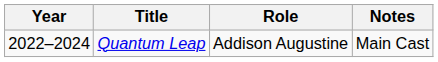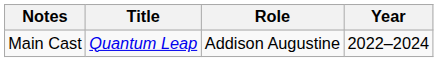 <table class="wikitable plainrowheaders sortable">
 <tr>
-<th>Year</th>
+<th>Notes</th>
 <th>Title</th>
 <th>Role</th>
-<th>Notes</th>
+<th>Year</th>
 </tr>
 <tr>
-<td>2022–2024</td>
+<td>Main Cast</td>
 <td><em><a href='#'>Quantum Leap</a></em></td>
 <td>Addison Augustine</td>
-<td>Main Cast</td>
+<td>2022–2024</td>
 </tr>
 </table>
